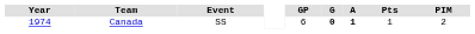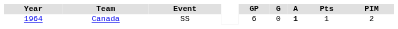 <table border="0" cellpadding="1" cellspacing="0" style="text-align:center; width:50em">
 <tr ALIGN="center" bgcolor="#e0e0e0">
 <th>Year</th>
 <th>Team</th>
 <th>Event</th>
 <th rowspan="99" bgcolor="#ffffff"> </th>
 <th>GP</th>
 <th>G</th>
 <th>A</th>
 <th>Pts</th>
 <th>PIM</th>
 </tr>
 <tr>
-<td><a href='#'>1974</a></td>
+<td><a href='#'>1964</a></td>
 <td><a href='#'>Canada</a></td>
 <td>SS</td>
 <td>6</td>
-<td><strong>0</strong></td>
+<td>0</td>
 <td><strong>1</strong></td>
 <td>1</td>
 <td>2</td>
 </tr>
 </table>
